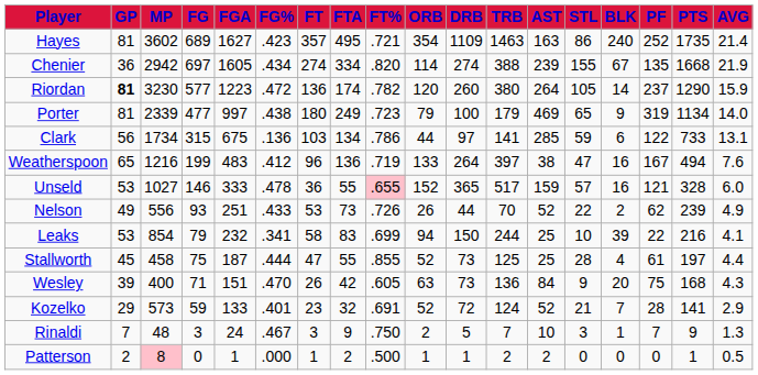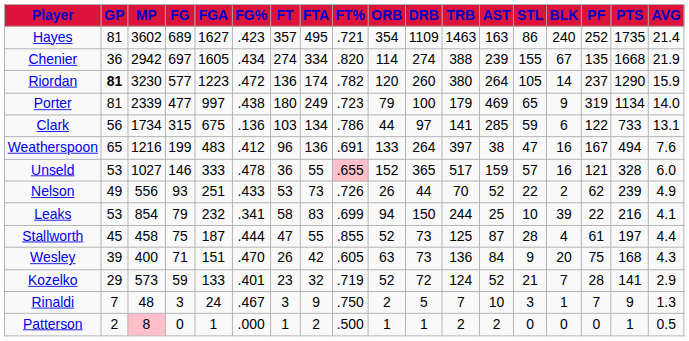 <table class="wikitable">
 <tr>
 <th style="color:#0000CD; background:#DC143C;">Player</th>
 <th style="color:#0000CD; background:#DC143C;">GP</th>
 <th style="color:#0000CD; background:#DC143C;">MP</th>
 <th style="color:#0000CD; background:#DC143C;">FG</th>
 <th style="color:#0000CD; background:#DC143C;">FGA</th>
 <th style="color:#0000CD; background:#DC143C;">FG%</th>
 <th style="color:#0000CD; background:#DC143C;">FT</th>
 <th style="color:#0000CD; background:#DC143C;">FTA</th>
 <th style="color:#0000CD; background:#DC143C;">FT%</th>
 <th style="color:#0000CD; background:#DC143C;">ORB</th>
 <th style="color:#0000CD; background:#DC143C;">DRB</th>
 <th style="color:#0000CD; background:#DC143C;">TRB</th>
 <th style="color:#0000CD; background:#DC143C;">AST</th>
 <th style="color:#0000CD; background:#DC143C;">STL</th>
 <th style="color:#0000CD; background:#DC143C;">BLK</th>
 <th style="color:#0000CD; background:#DC143C;">PF</th>
 <th style="color:#0000CD; background:#DC143C;">PTS</th>
 <th style="color:#0000CD; background:#DC143C;">AVG</th>
 </tr>
 <tr align="center">
 <td><a href='#'>Hayes</a></td>
 <td>81</td>
 <td>3602</td>
 <td>689</td>
 <td>1627</td>
 <td>.423</td>
 <td>357</td>
 <td>495</td>
 <td>.721</td>
 <td>354</td>
 <td>1109</td>
 <td>1463</td>
 <td>163</td>
 <td>86</td>
 <td>240</td>
 <td>252</td>
 <td>1735</td>
 <td>21.4</td>
 </tr>
 <tr align="center">
 <td><a href='#'>Chenier</a></td>
 <td>36</td>
 <td>2942</td>
 <td>697</td>
 <td>1605</td>
 <td>.434</td>
 <td>274</td>
 <td>334</td>
 <td>.820</td>
 <td>114</td>
 <td>274</td>
 <td>388</td>
 <td>239</td>
 <td>155</td>
 <td>67</td>
 <td>135</td>
 <td>1668</td>
 <td>21.9</td>
 </tr>
 <tr align="center">
 <td><a href='#'>Riordan</a></td>
 <td><strong>81</strong></td>
 <td>3230</td>
 <td>577</td>
 <td>1223</td>
 <td>.472</td>
 <td>136</td>
 <td>174</td>
 <td>.782</td>
 <td>120</td>
 <td>260</td>
 <td>380</td>
 <td>264</td>
 <td>105</td>
 <td>14</td>
 <td>237</td>
 <td>1290</td>
 <td>15.9</td>
 </tr>
 <tr align="center">
 <td><a href='#'>Porter</a></td>
 <td>81</td>
 <td>2339</td>
 <td>477</td>
 <td>997</td>
 <td>.438</td>
 <td>180</td>
 <td>249</td>
 <td>.723</td>
 <td>79</td>
 <td>100</td>
 <td>179</td>
 <td>469</td>
 <td>65</td>
 <td>9</td>
 <td>319</td>
 <td>1134</td>
 <td>14.0</td>
 </tr>
 <tr align="center">
 <td><a href='#'>Clark</a></td>
 <td>56</td>
 <td>1734</td>
 <td>315</td>
 <td>675</td>
 <td>.136</td>
 <td>103</td>
 <td>134</td>
 <td>.786</td>
 <td>44</td>
 <td>97</td>
 <td>141</td>
 <td>285</td>
 <td>59</td>
 <td>6</td>
 <td>122</td>
 <td>733</td>
 <td>13.1</td>
 </tr>
 <tr align="center">
 <td><a href='#'>Weatherspoon</a></td>
 <td>65</td>
 <td>1216</td>
 <td>199</td>
 <td>483</td>
 <td>.412</td>
 <td>96</td>
 <td>136</td>
-<td>.719</td>
+<td>.691</td>
 <td>133</td>
 <td>264</td>
 <td>397</td>
 <td>38</td>
 <td>47</td>
 <td>16</td>
 <td>167</td>
 <td>494</td>
 <td>7.6</td>
 </tr>
 <tr align="center">
 <td><a href='#'>Unseld</a></td>
 <td>53</td>
 <td>1027</td>
 <td>146</td>
 <td>333</td>
 <td>.478</td>
 <td>36</td>
 <td>55</td>
 <td style="background: pink;">.655</td>
 <td>152</td>
 <td>365</td>
 <td>517</td>
 <td>159</td>
 <td>57</td>
 <td>16</td>
 <td>121</td>
 <td>328</td>
 <td>6.0</td>
 </tr>
 <tr align="center">
 <td><a href='#'>Nelson</a></td>
 <td>49</td>
 <td>556</td>
 <td>93</td>
 <td>251</td>
 <td>.433</td>
 <td>53</td>
 <td>73</td>
 <td>.726</td>
 <td>26</td>
 <td>44</td>
 <td>70</td>
 <td>52</td>
 <td>22</td>
 <td>2</td>
 <td>62</td>
 <td>239</td>
 <td>4.9</td>
 </tr>
 <tr align="center">
 <td><a href='#'>Leaks</a></td>
 <td>53</td>
 <td>854</td>
 <td>79</td>
 <td>232</td>
 <td>.341</td>
 <td>58</td>
 <td>83</td>
 <td>.699</td>
 <td>94</td>
 <td>150</td>
 <td>244</td>
 <td>25</td>
 <td>10</td>
 <td>39</td>
 <td>22</td>
 <td>216</td>
 <td>4.1</td>
 </tr>
 <tr align="center">
 <td><a href='#'>Stallworth</a></td>
 <td>45</td>
 <td>458</td>
 <td>75</td>
 <td>187</td>
 <td>.444</td>
 <td>47</td>
 <td>55</td>
 <td>.855</td>
 <td>52</td>
 <td>73</td>
 <td>125</td>
-<td>25</td>
+<td>87</td>
 <td>28</td>
 <td>4</td>
 <td>61</td>
 <td>197</td>
 <td>4.4</td>
 </tr>
 <tr align="center">
 <td><a href='#'>Wesley</a></td>
 <td>39</td>
 <td>400</td>
 <td>71</td>
 <td>151</td>
 <td>.470</td>
 <td>26</td>
 <td>42</td>
 <td>.605</td>
 <td>63</td>
 <td>73</td>
 <td>136</td>
 <td>84</td>
 <td>9</td>
 <td>20</td>
 <td>75</td>
 <td>168</td>
 <td>4.3</td>
 </tr>
 <tr align="center">
 <td><a href='#'>Kozelko</a></td>
 <td>29</td>
 <td>573</td>
 <td>59</td>
 <td>133</td>
 <td>.401</td>
 <td>23</td>
 <td>32</td>
-<td>.691</td>
+<td>.719</td>
 <td>52</td>
 <td>72</td>
 <td>124</td>
 <td>52</td>
 <td>21</td>
 <td>7</td>
 <td>28</td>
 <td>141</td>
 <td>2.9</td>
 </tr>
 <tr align="center">
 <td><a href='#'>Rinaldi</a></td>
 <td>7</td>
 <td>48</td>
 <td>3</td>
 <td>24</td>
 <td>.467</td>
 <td>3</td>
 <td>9</td>
 <td>.750</td>
 <td>2</td>
 <td>5</td>
 <td>7</td>
 <td>10</td>
 <td>3</td>
 <td>1</td>
 <td>7</td>
 <td>9</td>
 <td>1.3</td>
 </tr>
 <tr align="center">
 <td><a href='#'>Patterson</a></td>
 <td>2</td>
 <td style="background: pink;">8</td>
 <td>0</td>
 <td>1</td>
 <td>.000</td>
 <td>1</td>
 <td>2</td>
 <td>.500</td>
 <td>1</td>
 <td>1</td>
 <td>2</td>
 <td>2</td>
 <td>0</td>
 <td>0</td>
 <td>0</td>
 <td>1</td>
 <td>0.5</td>
 </tr>
 </table>
